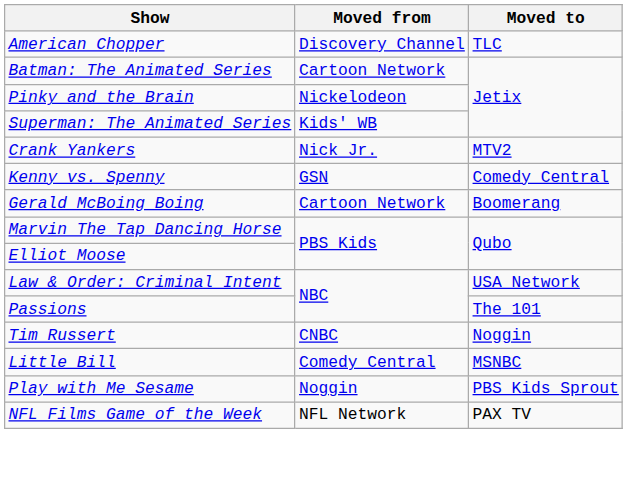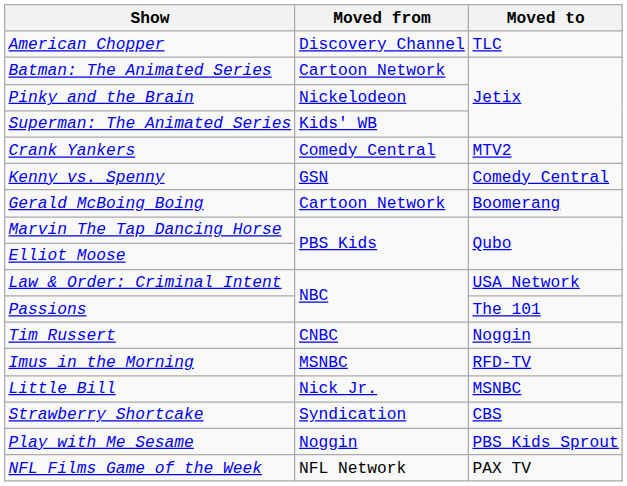 <table class="wikitable sortable">
 <tr>
 <th>Show</th>
 <th>Moved from</th>
 <th>Moved to</th>
 </tr>
 <tr>
 <td><em><a href='#'>American Chopper</a></em></td>
 <td><a href='#'>Discovery Channel</a></td>
 <td><a href='#'>TLC</a></td>
 </tr>
 <tr>
 <td><em><a href='#'>Batman: The Animated Series</a></em></td>
 <td><a href='#'>Cartoon Network</a></td>
 <td rowspan="3"><a href='#'>Jetix</a></td>
 </tr>
 <tr>
 <td><em><a href='#'>Pinky and the Brain</a></em></td>
 <td><a href='#'>Nickelodeon</a></td>
 </tr>
 <tr>
 <td><em><a href='#'>Superman: The Animated Series</a></em></td>
 <td><a href='#'>Kids' WB</a></td>
 </tr>
 <tr>
 <td><em><a href='#'>Crank Yankers</a></em></td>
-<td><a href='#'>Nick Jr.</a></td>
+<td><a href='#'>Comedy Central</a></td>
 <td><a href='#'>MTV2</a></td>
 </tr>
 <tr>
 <td><em><a href='#'>Kenny vs. Spenny</a></em></td>
 <td><a href='#'>GSN</a></td>
 <td><a href='#'>Comedy Central</a></td>
 </tr>
 <tr>
 <td><em><a href='#'>Gerald McBoing Boing</a></em></td>
 <td><a href='#'>Cartoon Network</a></td>
 <td><a href='#'>Boomerang</a></td>
 </tr>
 <tr>
 <td><em><a href='#'>Marvin The Tap Dancing Horse</a></em></td>
 <td rowspan="2"><a href='#'>PBS Kids</a></td>
 <td rowspan="2"><a href='#'>Qubo</a></td>
 </tr>
 <tr>
 <td><em><a href='#'>Elliot Moose</a></em></td>
 </tr>
 <tr>
 <td><em><a href='#'>Law & Order: Criminal Intent</a></em></td>
 <td rowspan="2"><a href='#'>NBC</a></td>
 <td><a href='#'>USA Network</a></td>
 </tr>
 <tr>
 <td><em><a href='#'>Passions</a></em></td>
 <td><a href='#'>The 101</a></td>
 </tr>
 <tr>
 <td><em><a href='#'>Tim Russert</a></em></td>
 <td><a href='#'>CNBC</a></td>
 <td><a href='#'>Noggin</a></td>
 </tr>
 <tr>
+<td><em><a href='#'>Imus in the Morning</a></em></td>
+<td><a href='#'>MSNBC</a></td>
+<td><a href='#'>RFD-TV</a></td>
+</tr>
+<tr>
 <td><em><a href='#'>Little Bill</a></em></td>
-<td><a href='#'>Comedy Central</a></td>
+<td><a href='#'>Nick Jr.</a></td>
 <td><a href='#'>MSNBC</a></td>
+</tr>
+<tr>
+<td><em><a href='#'>Strawberry Shortcake</a></em></td>
+<td><a href='#'>Syndication</a></td>
+<td><a href='#'>CBS</a></td>
 </tr>
 <tr>
 <td><em><a href='#'>Play with Me Sesame</a></em></td>
 <td><a href='#'>Noggin</a></td>
 <td><a href='#'>PBS Kids Sprout</a></td>
 </tr>
 <tr>
 <td><em><a href='#'>NFL Films Game of the Week</a></em></td>
 <td>NFL Network</td>
 <td>PAX TV</td>
 </tr>
 </table>
